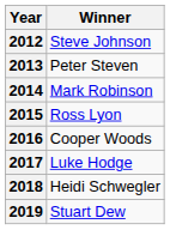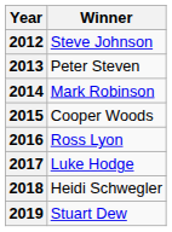 <table class="wikitable" style="font-size: 95%;">
 <tr>
 <th>Year</th>
 <th>Winner</th>
 </tr>
 <tr>
 <th>2012</th>
 <td><a href='#'>Steve Johnson</a></td>
 </tr>
 <tr>
 <th>2013</th>
 <td>Peter Steven</td>
 </tr>
 <tr>
 <th>2014</th>
 <td><a href='#'>Mark Robinson</a></td>
 </tr>
 <tr>
 <th>2015</th>
-<td><a href='#'>Ross Lyon</a></td>
+<td>Cooper Woods</td>
 </tr>
 <tr>
 <th>2016</th>
-<td>Cooper Woods</td>
+<td><a href='#'>Ross Lyon</a></td>
 </tr>
 <tr>
 <th>2017</th>
 <td><a href='#'>Luke Hodge</a></td>
 </tr>
 <tr>
 <th>2018</th>
 <td>Heidi Schwegler</td>
 </tr>
 <tr>
 <th>2019</th>
 <td><a href='#'>Stuart Dew</a></td>
 </tr>
 </table>
